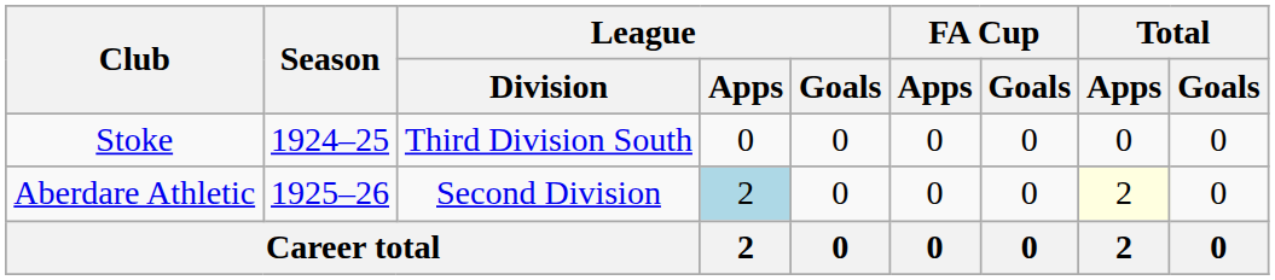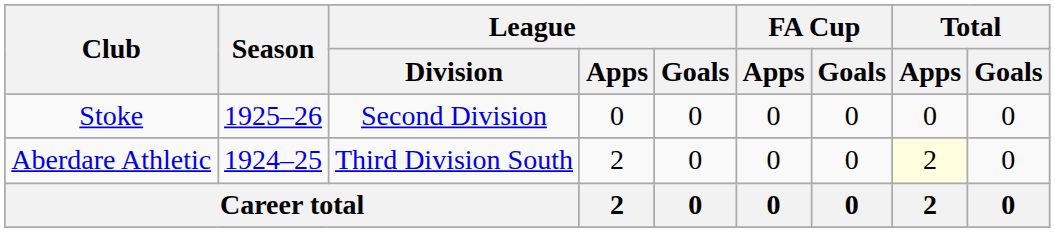 <table class="wikitable" style="text-align: center;">
 <tr>
 <th rowspan="2">Club</th>
 <th rowspan="2">Season</th>
 <th colspan="3">League</th>
 <th colspan="2">FA Cup</th>
 <th colspan="2">Total</th>
 </tr>
 <tr>
 <th>Division</th>
 <th>Apps</th>
 <th>Goals</th>
 <th>Apps</th>
 <th>Goals</th>
 <th>Apps</th>
 <th>Goals</th>
 </tr>
 <tr>
 <td><a href='#'>Stoke</a></td>
-<td><a href='#'>1924–25</a></td>
-<td><a href='#'>Third Division South</a></td>
+<td><a href='#'>1925–26</a></td>
+<td><a href='#'>Second Division</a></td>
 <td>0</td>
 <td>0</td>
 <td>0</td>
 <td>0</td>
 <td>0</td>
 <td>0</td>
 </tr>
 <tr>
 <td><a href='#'>Aberdare Athletic</a></td>
-<td><a href='#'>1925–26</a></td>
-<td><a href='#'>Second Division</a></td>
-<td style="background: lightblue;">2</td>
+<td><a href='#'>1924–25</a></td>
+<td><a href='#'>Third Division South</a></td>
+<td>2</td>
 <td>0</td>
 <td>0</td>
 <td>0</td>
 <td style="background: lightyellow;">2</td>
 <td>0</td>
 </tr>
 <tr>
 <th colspan="3">Career total</th>
 <th>2</th>
 <th>0</th>
 <th>0</th>
 <th>0</th>
 <th>2</th>
 <th>0</th>
 </tr>
 </table>
